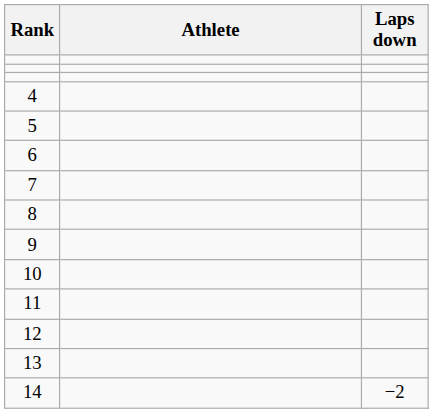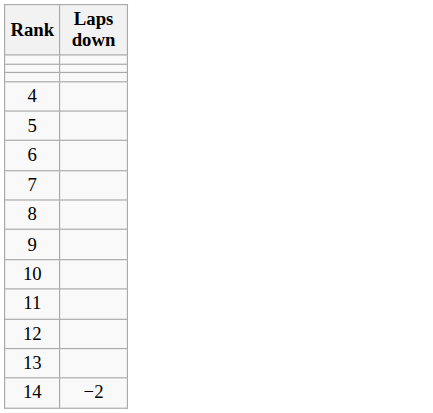 <table class=wikitable style="text-align:center">
 <tr>
 <th width=40>Rank</th>
-<th width=250>Athlete</th>
 <th width=50>Laps down</th>
 </tr>
 <tr>
 <td></td>
-<td align="left"></td>
 <td></td>
 </tr>
 <tr>
 <td></td>
-<td align="left"></td>
 <td></td>
 </tr>
 <tr>
 <td></td>
-<td align="left"></td>
 <td></td>
 </tr>
 <tr>
 <td>4</td>
-<td align="left"></td>
 <td></td>
 </tr>
 <tr>
 <td>5</td>
-<td align="left"></td>
 <td></td>
 </tr>
 <tr>
 <td>6</td>
-<td align="left"></td>
 <td></td>
 </tr>
 <tr>
 <td>7</td>
-<td align="left"></td>
 <td></td>
 </tr>
 <tr>
 <td>8</td>
-<td align="left"></td>
 <td></td>
 </tr>
 <tr>
 <td>9</td>
-<td align="left"></td>
 <td></td>
 </tr>
 <tr>
 <td>10</td>
-<td align="left"></td>
 <td></td>
 </tr>
 <tr>
 <td>11</td>
-<td align="left"></td>
 <td></td>
 </tr>
 <tr>
 <td>12</td>
-<td align="left"></td>
 <td></td>
 </tr>
 <tr>
 <td>13</td>
-<td align="left"></td>
 <td></td>
 </tr>
 <tr>
 <td>14</td>
-<td align="left"></td>
 <td>−2</td>
 </tr>
 </table>
